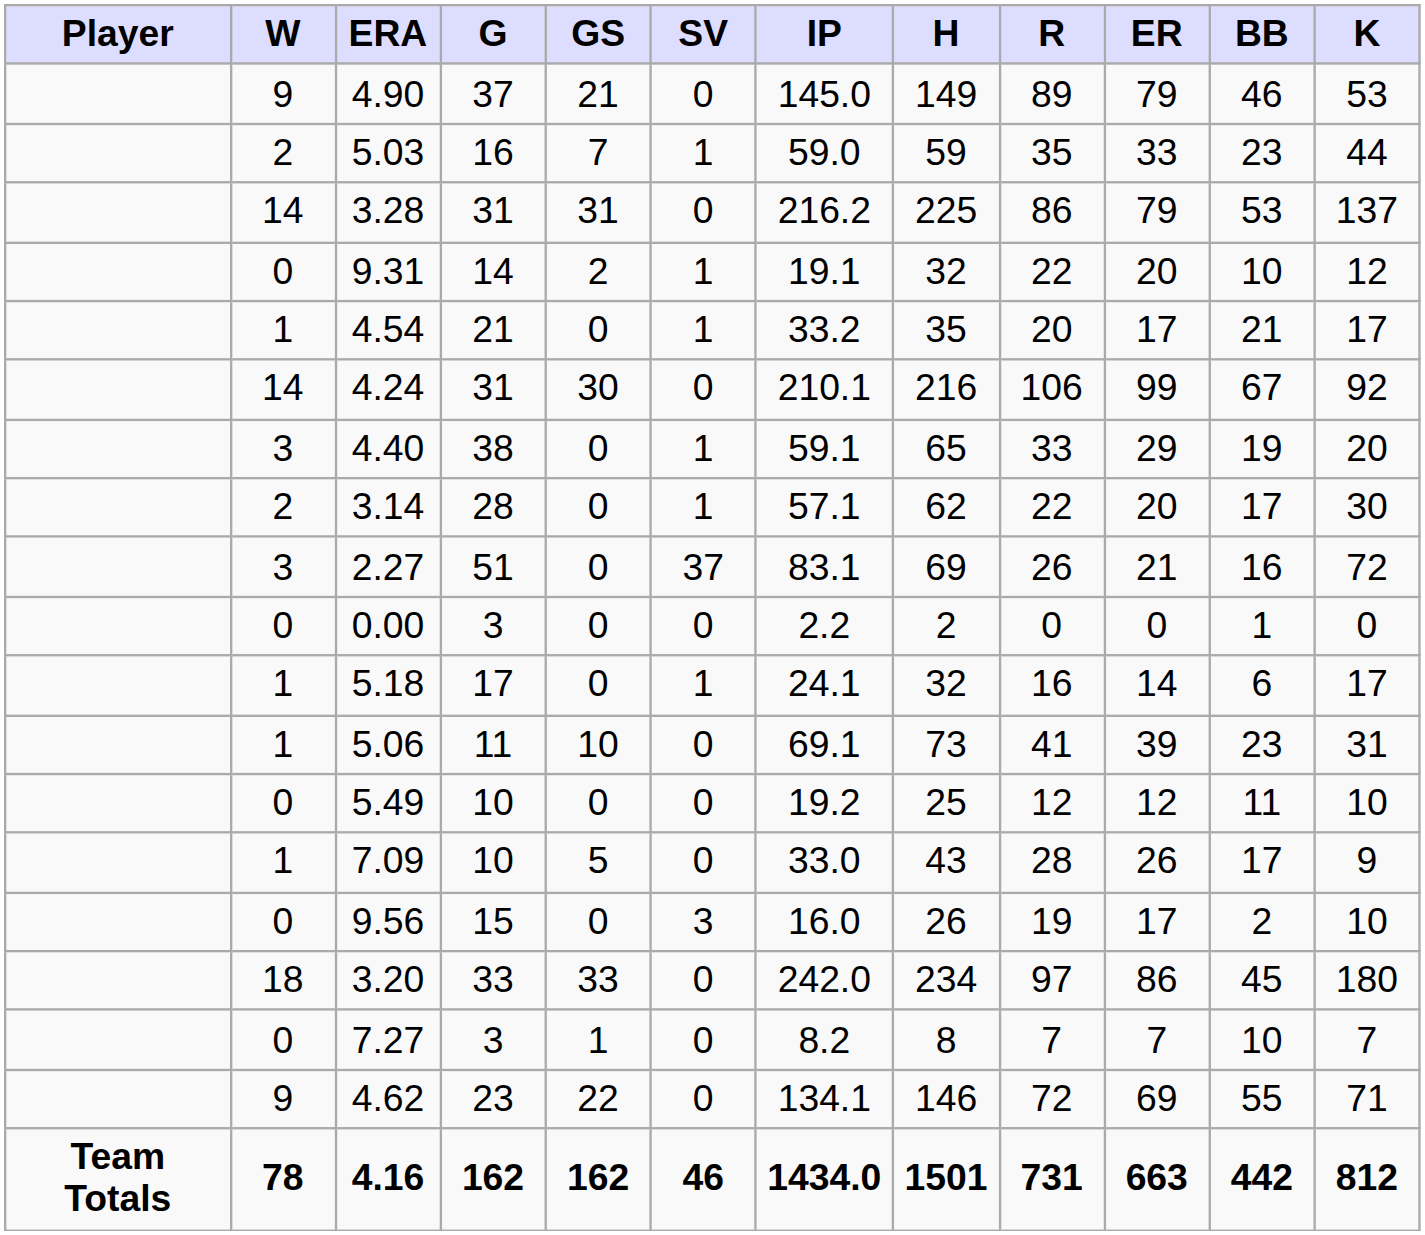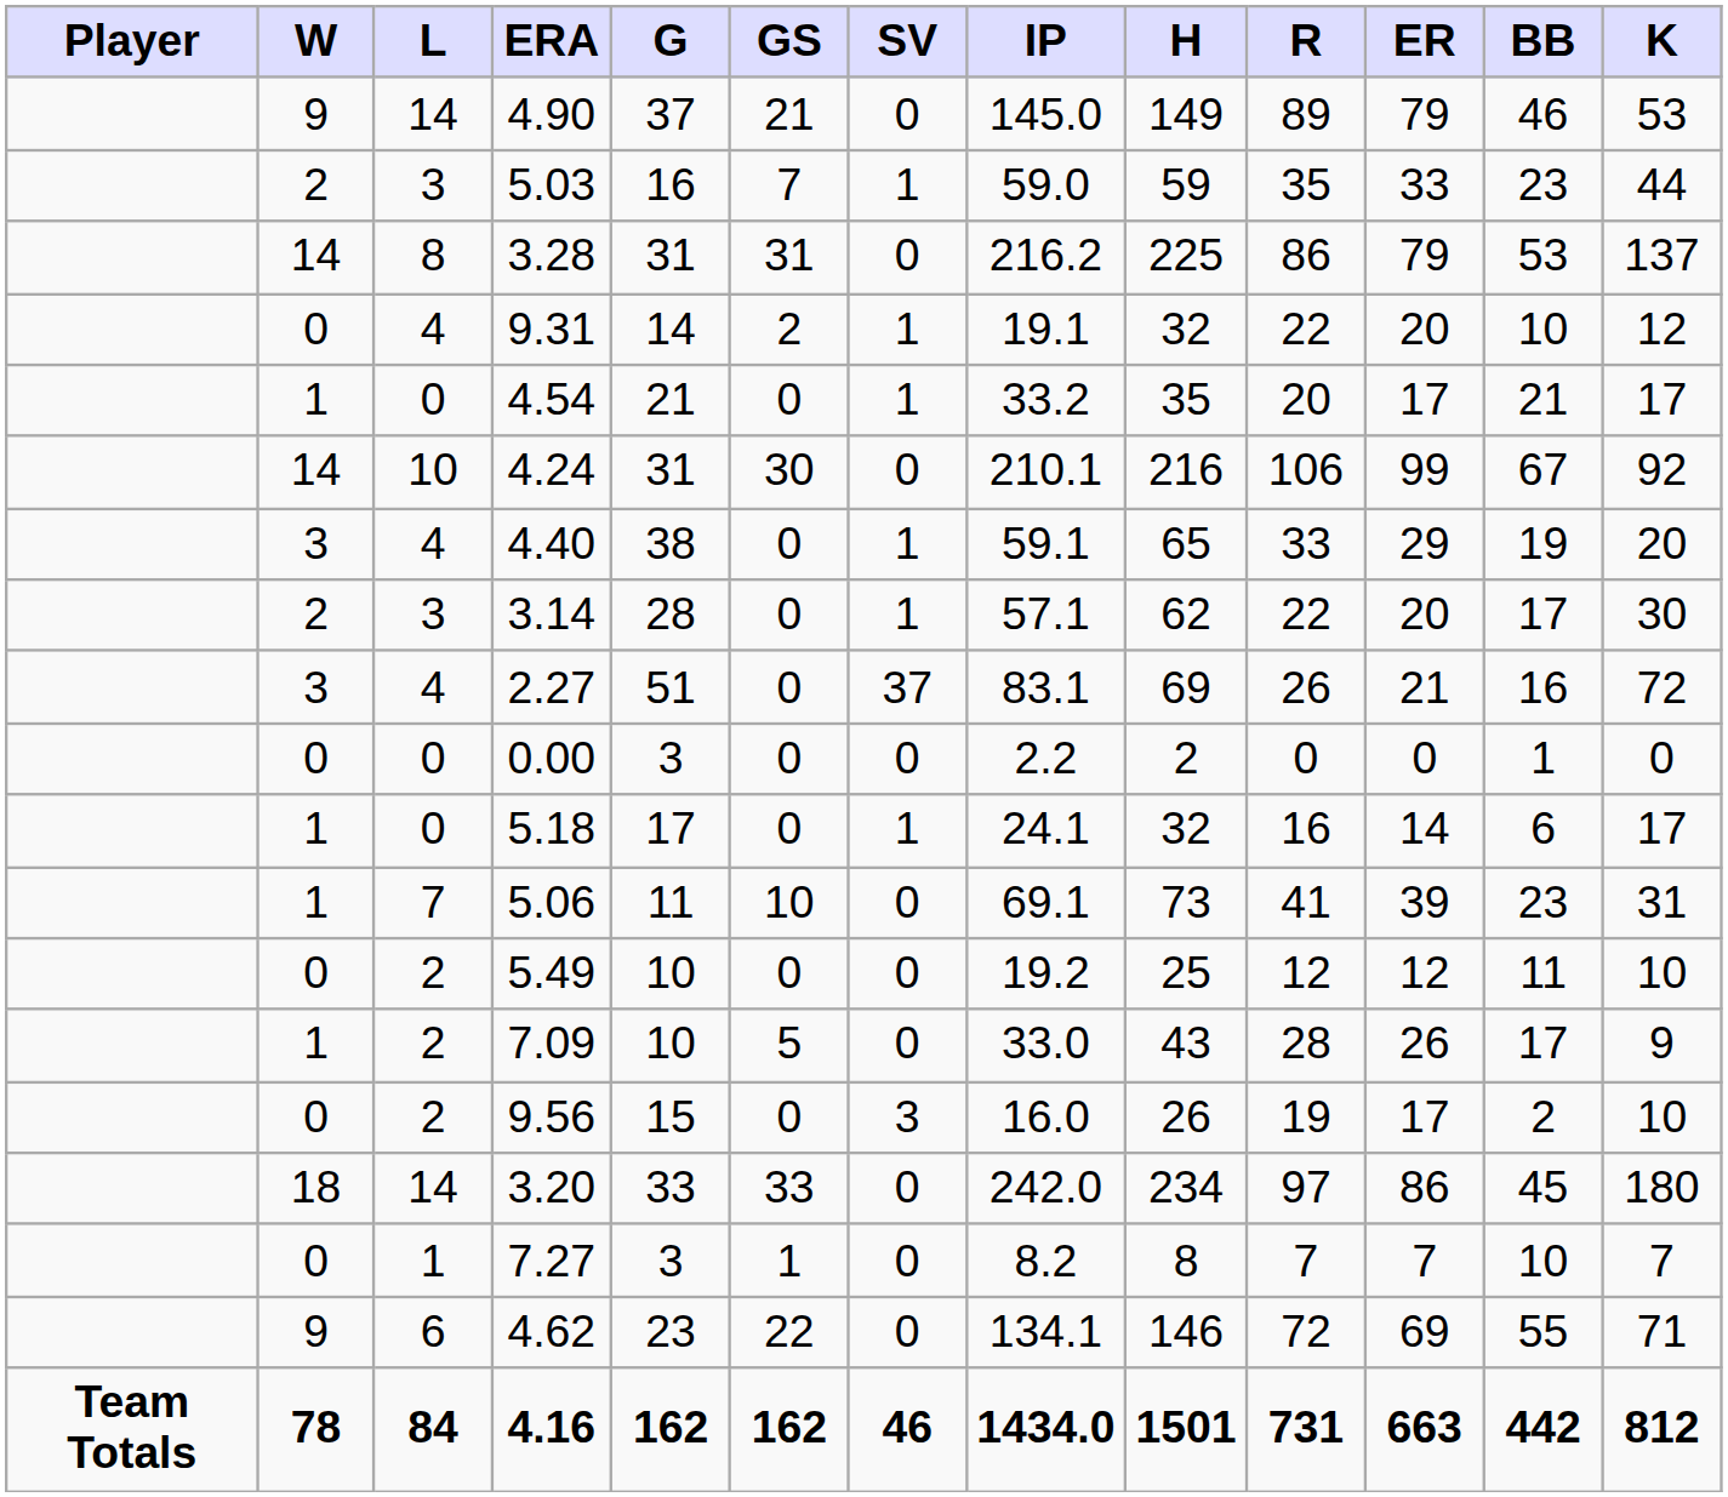 <table class="wikitable" style="text-align:center;">
 <tr>
 <th style="background:#ddf; width:15%;"><strong>Player</strong></th>
 <th style="background:#ddf; width:7%;"><strong>W</strong></th>
+<th style="background:#ddf; width:7%;"><strong>L</strong></th>
 <th style="background:#ddf; width:7%;"><strong>ERA</strong></th>
 <th style="background:#ddf; width:7%;"><strong>G</strong></th>
 <th style="background:#ddf; width:7%;"><strong>GS</strong></th>
 <th style="background:#ddf; width:7%;"><strong>SV</strong></th>
 <th style="background:#ddf; width:7%;"><strong>IP</strong></th>
 <th style="background:#ddf; width:7%;"><strong>H</strong></th>
 <th style="background:#ddf; width:7%;"><strong>R</strong></th>
 <th style="background:#ddf; width:7%;"><strong>ER</strong></th>
 <th style="background:#ddf; width:7%;"><strong>BB</strong></th>
 <th style="background:#ddf; width:7%;"><strong>K</strong></th>
 </tr>
 <tr>
 <td align=left></td>
 <td>9</td>
+<td>14</td>
 <td>4.90</td>
 <td>37</td>
 <td>21</td>
 <td>0</td>
 <td>145.0</td>
 <td>149</td>
 <td>89</td>
 <td>79</td>
 <td>46</td>
 <td>53</td>
 </tr>
 <tr>
 <td align=left></td>
 <td>2</td>
+<td>3</td>
 <td>5.03</td>
 <td>16</td>
 <td>7</td>
 <td>1</td>
 <td>59.0</td>
 <td>59</td>
 <td>35</td>
 <td>33</td>
 <td>23</td>
 <td>44</td>
 </tr>
 <tr>
 <td align=left></td>
 <td>14</td>
+<td>8</td>
 <td>3.28</td>
 <td>31</td>
 <td>31</td>
 <td>0</td>
 <td>216.2</td>
 <td>225</td>
 <td>86</td>
 <td>79</td>
 <td>53</td>
 <td>137</td>
 </tr>
 <tr>
 <td align=left></td>
 <td>0</td>
+<td>4</td>
 <td>9.31</td>
 <td>14</td>
 <td>2</td>
 <td>1</td>
 <td>19.1</td>
 <td>32</td>
 <td>22</td>
 <td>20</td>
 <td>10</td>
 <td>12</td>
 </tr>
 <tr>
 <td align=left></td>
 <td>1</td>
+<td>0</td>
 <td>4.54</td>
 <td>21</td>
 <td>0</td>
 <td>1</td>
 <td>33.2</td>
 <td>35</td>
 <td>20</td>
 <td>17</td>
 <td>21</td>
 <td>17</td>
 </tr>
 <tr>
 <td align=left></td>
 <td>14</td>
+<td>10</td>
 <td>4.24</td>
 <td>31</td>
 <td>30</td>
 <td>0</td>
 <td>210.1</td>
 <td>216</td>
 <td>106</td>
 <td>99</td>
 <td>67</td>
 <td>92</td>
 </tr>
 <tr>
 <td align=left></td>
 <td>3</td>
+<td>4</td>
 <td>4.40</td>
 <td>38</td>
 <td>0</td>
 <td>1</td>
 <td>59.1</td>
 <td>65</td>
 <td>33</td>
 <td>29</td>
 <td>19</td>
 <td>20</td>
 </tr>
 <tr>
 <td align=left></td>
 <td>2</td>
+<td>3</td>
 <td>3.14</td>
 <td>28</td>
 <td>0</td>
 <td>1</td>
 <td>57.1</td>
 <td>62</td>
 <td>22</td>
 <td>20</td>
 <td>17</td>
 <td>30</td>
 </tr>
 <tr>
 <td align=left></td>
 <td>3</td>
+<td>4</td>
 <td>2.27</td>
 <td>51</td>
 <td>0</td>
 <td>37</td>
 <td>83.1</td>
 <td>69</td>
 <td>26</td>
 <td>21</td>
 <td>16</td>
 <td>72</td>
 </tr>
 <tr>
 <td align=left></td>
+<td>0</td>
 <td>0</td>
 <td>0.00</td>
 <td>3</td>
 <td>0</td>
 <td>0</td>
 <td>2.2</td>
 <td>2</td>
 <td>0</td>
 <td>0</td>
 <td>1</td>
 <td>0</td>
 </tr>
 <tr>
 <td align=left></td>
 <td>1</td>
+<td>0</td>
 <td>5.18</td>
 <td>17</td>
 <td>0</td>
 <td>1</td>
 <td>24.1</td>
 <td>32</td>
 <td>16</td>
 <td>14</td>
 <td>6</td>
 <td>17</td>
 </tr>
 <tr>
 <td align=left></td>
 <td>1</td>
+<td>7</td>
 <td>5.06</td>
 <td>11</td>
 <td>10</td>
 <td>0</td>
 <td>69.1</td>
 <td>73</td>
 <td>41</td>
 <td>39</td>
 <td>23</td>
 <td>31</td>
 </tr>
 <tr>
 <td align=left></td>
 <td>0</td>
+<td>2</td>
 <td>5.49</td>
 <td>10</td>
 <td>0</td>
 <td>0</td>
 <td>19.2</td>
 <td>25</td>
 <td>12</td>
 <td>12</td>
 <td>11</td>
 <td>10</td>
 </tr>
 <tr>
 <td align=left></td>
 <td>1</td>
+<td>2</td>
 <td>7.09</td>
 <td>10</td>
 <td>5</td>
 <td>0</td>
 <td>33.0</td>
 <td>43</td>
 <td>28</td>
 <td>26</td>
 <td>17</td>
 <td>9</td>
 </tr>
 <tr>
 <td align=left></td>
 <td>0</td>
+<td>2</td>
 <td>9.56</td>
 <td>15</td>
 <td>0</td>
 <td>3</td>
 <td>16.0</td>
 <td>26</td>
 <td>19</td>
 <td>17</td>
 <td>2</td>
 <td>10</td>
 </tr>
 <tr>
 <td align=left></td>
 <td>18</td>
+<td>14</td>
 <td>3.20</td>
 <td>33</td>
 <td>33</td>
 <td>0</td>
 <td>242.0</td>
 <td>234</td>
 <td>97</td>
 <td>86</td>
 <td>45</td>
 <td>180</td>
 </tr>
 <tr>
 <td align=left></td>
 <td>0</td>
+<td>1</td>
 <td>7.27</td>
 <td>3</td>
 <td>1</td>
 <td>0</td>
 <td>8.2</td>
 <td>8</td>
 <td>7</td>
 <td>7</td>
 <td>10</td>
 <td>7</td>
 </tr>
 <tr>
 <td align=left></td>
 <td>9</td>
+<td>6</td>
 <td>4.62</td>
 <td>23</td>
 <td>22</td>
 <td>0</td>
 <td>134.1</td>
 <td>146</td>
 <td>72</td>
 <td>69</td>
 <td>55</td>
 <td>71</td>
 </tr>
 <tr class="sortbottom">
 <td><strong>Team Totals</strong></td>
 <td><strong>78</strong></td>
+<td><strong>84</strong></td>
 <td><strong>4.16</strong></td>
 <td><strong>162</strong></td>
 <td><strong>162</strong></td>
 <td><strong>46</strong></td>
 <td><strong>1434.0</strong></td>
 <td><strong>1501</strong></td>
 <td><strong>731</strong></td>
 <td><strong>663</strong></td>
 <td><strong>442</strong></td>
 <td><strong>812</strong></td>
 </tr>
 </table>
